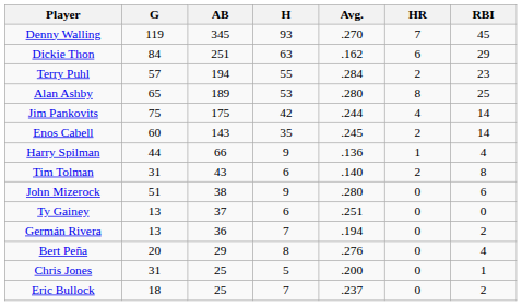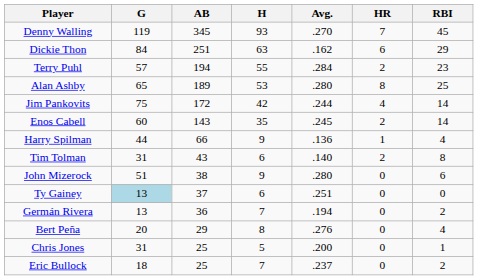 <table class="wikitable sortable">
 <tr>
 <th bgcolor="#DDDDFF" width="16%">Player</th>
 <th bgcolor="#DDDDFF" width="9%">G</th>
 <th bgcolor="#DDDDFF" width="9%">AB</th>
 <th bgcolor="#DDDDFF" width="9%">H</th>
 <th bgcolor="#DDDDFF" width="9%">Avg.</th>
 <th bgcolor="#DDDDFF" width="9%">HR</th>
 <th bgcolor="#DDDDFF" width="9%">RBI</th>
 </tr>
 <tr align="center">
 <td><a href='#'>Denny Walling</a></td>
 <td>119</td>
 <td>345</td>
 <td>93</td>
 <td>.270</td>
 <td>7</td>
 <td>45</td>
 </tr>
 <tr align="center">
 <td><a href='#'>Dickie Thon</a></td>
 <td>84</td>
 <td>251</td>
 <td>63</td>
 <td>.162</td>
 <td>6</td>
 <td>29</td>
 </tr>
 <tr align="center">
 <td><a href='#'>Terry Puhl</a></td>
 <td>57</td>
 <td>194</td>
 <td>55</td>
 <td>.284</td>
 <td>2</td>
 <td>23</td>
 </tr>
 <tr align="center">
 <td><a href='#'>Alan Ashby</a></td>
 <td>65</td>
 <td>189</td>
 <td>53</td>
 <td>.280</td>
 <td>8</td>
 <td>25</td>
 </tr>
 <tr align="center">
 <td><a href='#'>Jim Pankovits</a></td>
 <td>75</td>
-<td>175</td>
+<td>172</td>
 <td>42</td>
 <td>.244</td>
 <td>4</td>
 <td>14</td>
 </tr>
 <tr align="center">
 <td><a href='#'>Enos Cabell</a></td>
 <td>60</td>
 <td>143</td>
 <td>35</td>
 <td>.245</td>
 <td>2</td>
 <td>14</td>
 </tr>
 <tr align="center">
 <td><a href='#'>Harry Spilman</a></td>
 <td>44</td>
 <td>66</td>
 <td>9</td>
 <td>.136</td>
 <td>1</td>
 <td>4</td>
 </tr>
 <tr align="center">
 <td><a href='#'>Tim Tolman</a></td>
 <td>31</td>
 <td>43</td>
 <td>6</td>
 <td>.140</td>
 <td>2</td>
 <td>8</td>
 </tr>
 <tr align="center">
 <td><a href='#'>John Mizerock</a></td>
 <td>51</td>
 <td>38</td>
 <td>9</td>
 <td>.280</td>
 <td>0</td>
 <td>6</td>
 </tr>
 <tr align="center">
 <td><a href='#'>Ty Gainey</a></td>
-<td>13</td>
+<td style="background: lightblue;">13</td>
 <td>37</td>
 <td>6</td>
 <td>.251</td>
 <td>0</td>
 <td>0</td>
 </tr>
 <tr align="center">
 <td><a href='#'>Germán Rivera</a></td>
 <td>13</td>
 <td>36</td>
 <td>7</td>
 <td>.194</td>
 <td>0</td>
 <td>2</td>
 </tr>
 <tr align="center">
 <td><a href='#'>Bert Peña</a></td>
 <td>20</td>
 <td>29</td>
 <td>8</td>
 <td>.276</td>
 <td>0</td>
 <td>4</td>
 </tr>
 <tr align="center">
 <td><a href='#'>Chris Jones</a></td>
 <td>31</td>
 <td>25</td>
 <td>5</td>
 <td>.200</td>
 <td>0</td>
 <td>1</td>
 </tr>
 <tr align="center">
 <td><a href='#'>Eric Bullock</a></td>
 <td>18</td>
 <td>25</td>
 <td>7</td>
 <td>.237</td>
 <td>0</td>
 <td>2</td>
 </tr>
 </table>
